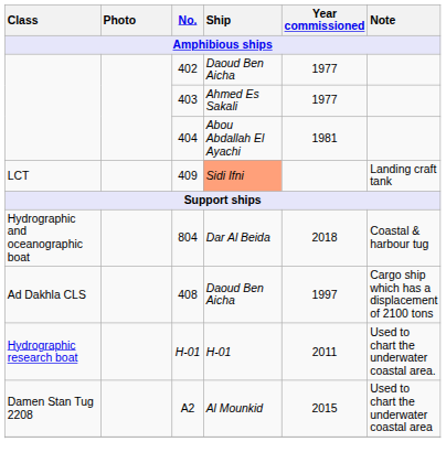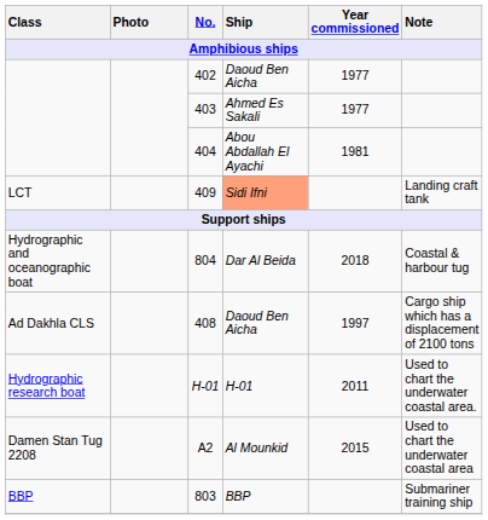 <table class=wikitable>
 <tr>
 <th style="text-align:left;" width=155>Class</th>
 <th style="text-align:left;" width=155>Photo</th>
 <th style="text-align:center;" width=50><a href='#'>No.</a></th>
 <th style="text-align:left;" width=155>Ship</th>
 <th style="text-align:center;">Year<br><a href='#'>commissioned</a></th>
 <th style="text-align:left;">Note</th>
 </tr>
 <tr>
 <th colspan="6" style="background: lavender;"><a href='#'>Amphibious ships</a></th>
 </tr>
 <tr>
 <td rowspan=3></td>
 <td rowspan=3></td>
 <td align=center>402</td>
 <td><em>Daoud Ben Aicha</em></td>
 <td align=center>1977</td>
 <td></td>
 </tr>
 <tr>
 <td align=center>403</td>
 <td><em>Ahmed Es Sakali</em></td>
 <td align=center>1977</td>
 <td></td>
 </tr>
 <tr>
 <td align=center>404</td>
 <td><em>Abou Abdallah El Ayachi</em></td>
 <td align=center>1981</td>
 <td></td>
 </tr>
 <tr>
 <td rowspan=1>LCT</td>
 <td rowspan=1></td>
 <td align=center>409</td>
 <td style="background: lightsalmon;"><em>Sidi Ifni</em></td>
 <td align=center></td>
 <td>Landing craft tank</td>
 </tr>
 <tr>
 <th colspan="6" style="background: lavender;">Support ships</th>
 </tr>
 <tr>
 <td rowspan=1>Hydrographic and oceanographic boat</td>
 <td rowspan=1></td>
 <td align=center>804</td>
 <td><em>Dar Al Beida</em></td>
 <td align=center>2018</td>
 <td>Coastal & harbour tug</td>
 </tr>
 <tr>
 <td rowspan=1>Ad Dakhla CLS</td>
 <td rowspan=1></td>
 <td align=center>408</td>
 <td><em>Daoud Ben Aicha</em></td>
 <td align=center>1997</td>
 <td>Cargo ship which has a displacement of 2100 tons</td>
 </tr>
 <tr>
 <td rowspan=1><a href='#'>Hydrographic research boat</a></td>
 <td rowspan=1></td>
 <td align=center><em>H-01</em></td>
 <td><em>H-01</em></td>
 <td align=center>2011</td>
 <td>Used to chart the underwater coastal area.</td>
 </tr>
 <tr>
 <td rowspan=1>Damen Stan Tug 2208</td>
 <td rowspan=1></td>
 <td align=center>A2</td>
 <td><em>Al Mounkid</em></td>
 <td align=center>2015</td>
 <td>Used to chart the underwater coastal area</td>
 </tr>
 <tr>
+<td rowspan=1><a href='#'>BBP</a></td>
+<td rowspan=1></td>
+<td align=center>803</td>
+<td><em>BBP</em></td>
+<td align=center></td>
+<td>Submariner training ship</td>
+</tr>
+<tr>
 </tr>
 <tr>
 </tr>
 </table>
